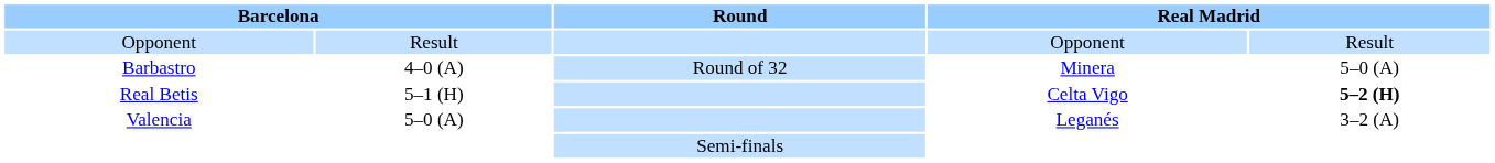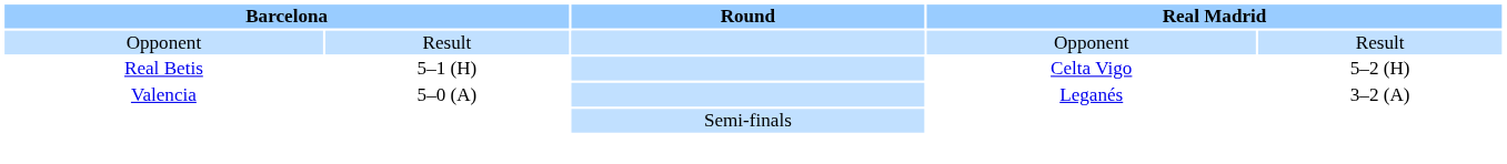 <table style="width:100%; text-align:center;">
 <tr style="vertical-align:top; background:#9cf;">
 <th colspan=2 style="width:1*">Barcelona</th>
 <th>Round</th>
 <th colspan=2 style="width:1*">Real Madrid</th>
 </tr>
 <tr style="vertical-align:top; background:#c1e0ff;">
 <td>Opponent</td>
 <td>Result</td>
 <td style="background:#c1e0ff;"></td>
 <td>Opponent</td>
 <td>Result</td>
 </tr>
 <tr>
-<td><a href='#'>Barbastro</a></td>
-<td>4–0 (A)</td>
-<td style="background:#c1e0ff;">Round of 32</td>
-<td><a href='#'>Minera</a></td>
-<td>5–0 (A)</td>
-</tr>
-<tr>
 <td><a href='#'>Real Betis</a></td>
 <td>5–1 (H)</td>
 <td style="background:#c1e0ff;"></td>
 <td><a href='#'>Celta Vigo</a></td>
-<td><strong>5–2  (H)</strong></td>
+<td>5–2  (H)</td>
 </tr>
 <tr>
 <td><a href='#'>Valencia</a></td>
 <td>5–0 (A)</td>
 <td style="background:#c1e0ff;"></td>
 <td><a href='#'>Leganés</a></td>
 <td>3–2 (A)</td>
 </tr>
 <tr>
 <td></td>
 <td></td>
 <td style="background:#c1e0ff;">Semi-finals</td>
 <td></td>
 <td></td>
 </tr>
 </table>
